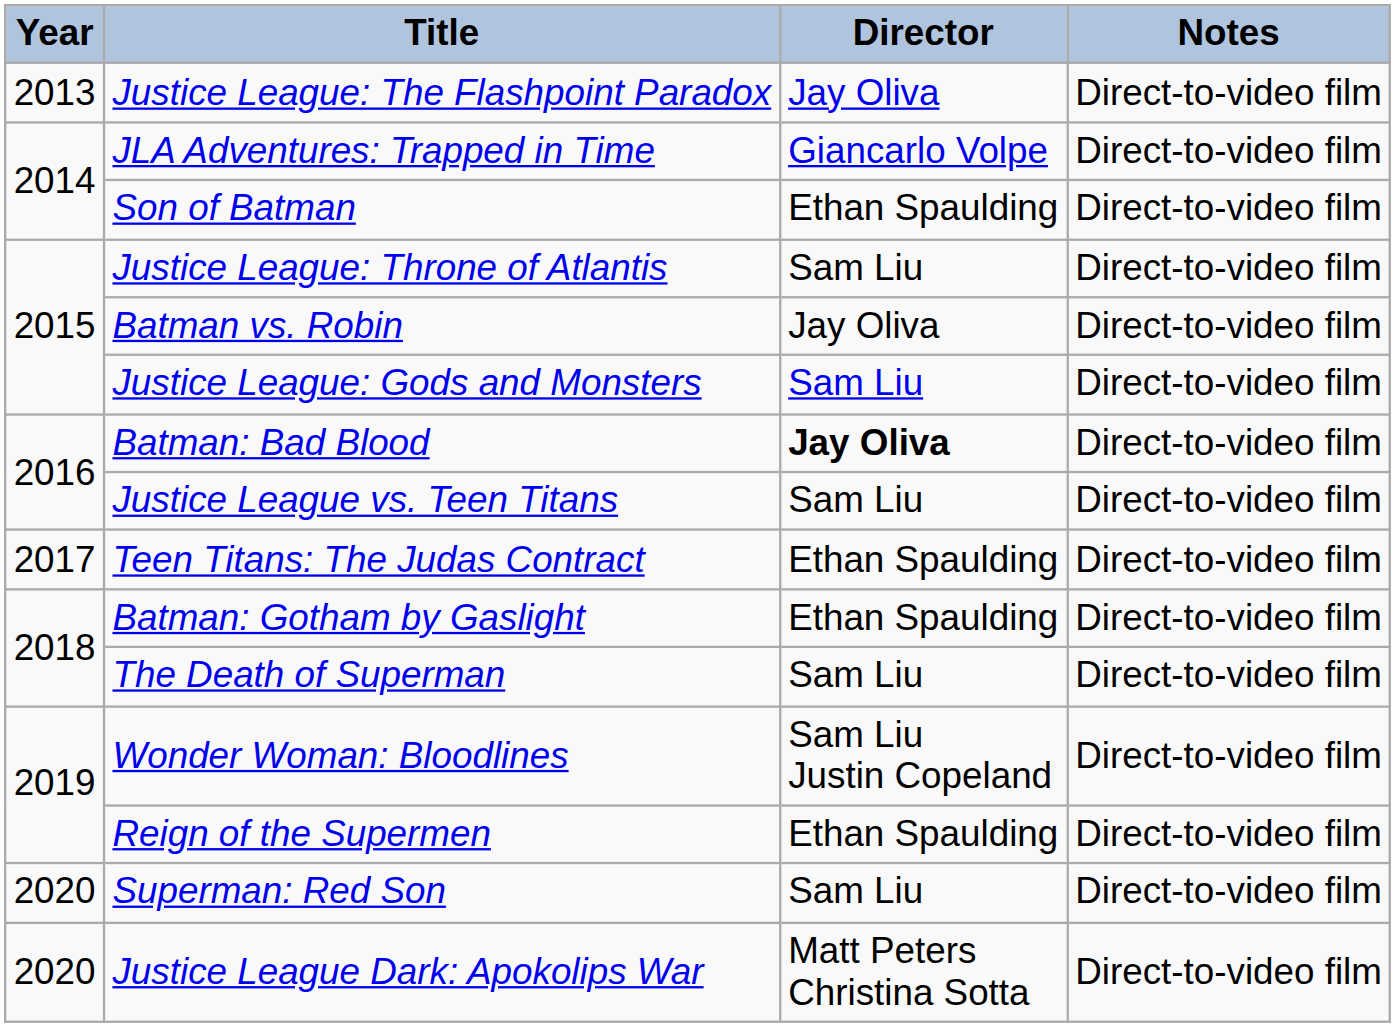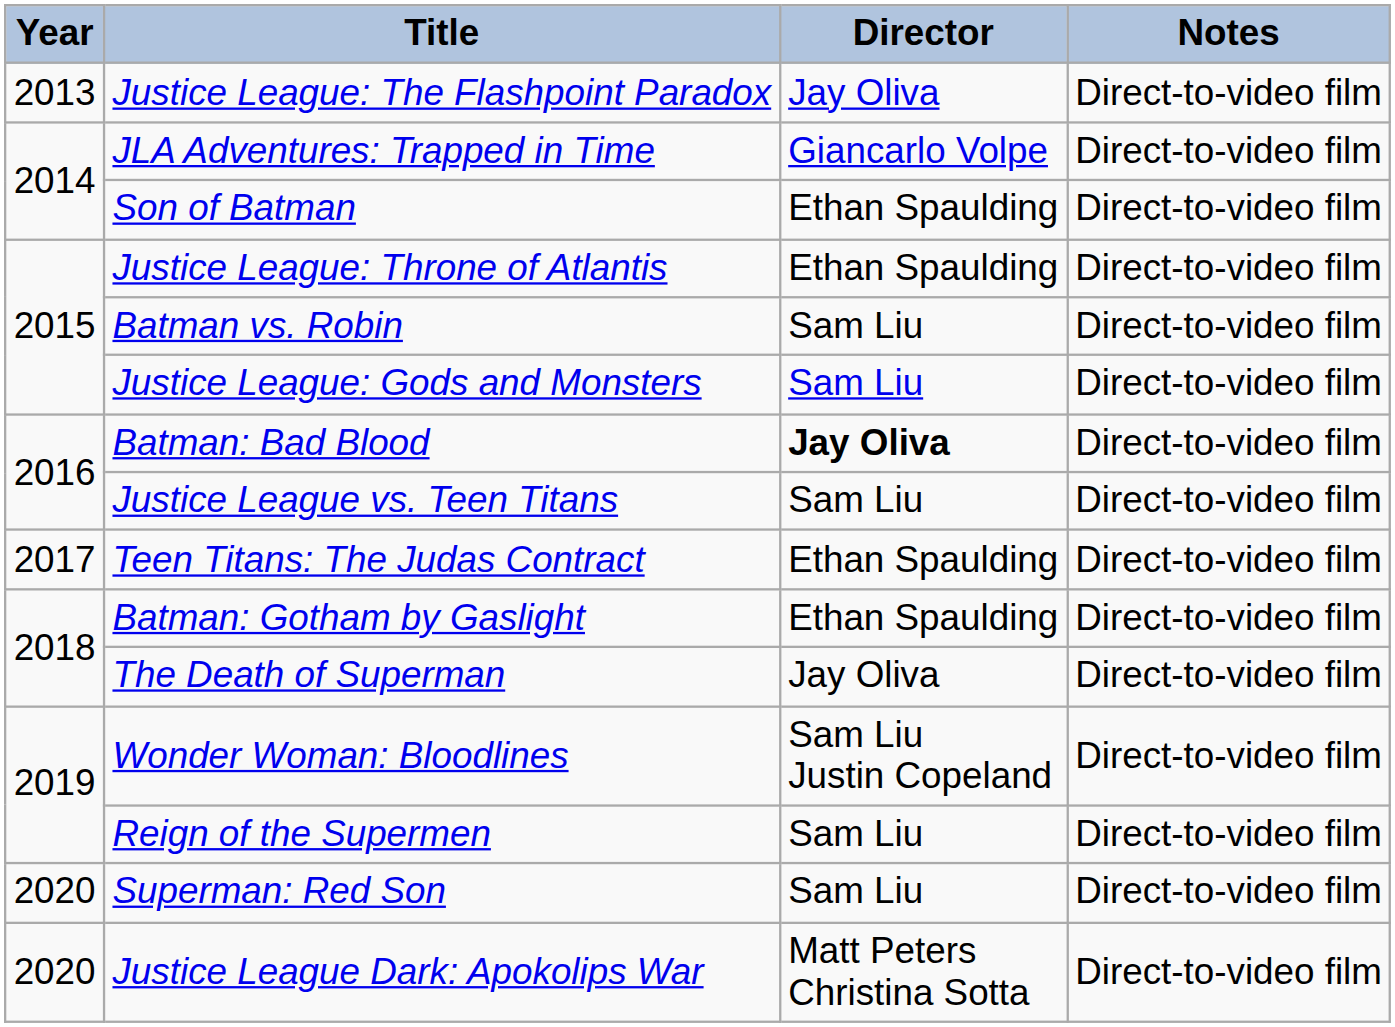 <table class="wikitable">
 <tr>
 <th style="background:#B0C4DE;">Year</th>
 <th style="background:#B0C4DE;">Title</th>
 <th style="background:#B0C4DE;">Director</th>
 <th style="background:#B0C4DE;">Notes</th>
 </tr>
 <tr>
 <td>2013</td>
 <td><em><a href='#'>Justice League: The Flashpoint Paradox</a></em></td>
 <td><a href='#'>Jay Oliva</a></td>
 <td>Direct-to-video film</td>
 </tr>
 <tr>
 <td rowspan="2">2014</td>
 <td><em><a href='#'>JLA Adventures: Trapped in Time</a></em></td>
 <td><a href='#'>Giancarlo Volpe</a></td>
 <td>Direct-to-video film</td>
 </tr>
 <tr>
 <td><em><a href='#'>Son of Batman</a></em></td>
 <td>Ethan Spaulding</td>
 <td>Direct-to-video film</td>
 </tr>
 <tr>
 <td rowspan="3">2015</td>
 <td><em><a href='#'>Justice League: Throne of Atlantis</a></em></td>
-<td>Sam Liu</td>
+<td>Ethan Spaulding</td>
 <td>Direct-to-video film</td>
 </tr>
 <tr>
 <td><em><a href='#'>Batman vs. Robin</a></em></td>
-<td>Jay Oliva</td>
+<td>Sam Liu</td>
 <td>Direct-to-video film</td>
 </tr>
 <tr>
 <td><em><a href='#'>Justice League: Gods and Monsters</a></em></td>
 <td><a href='#'>Sam Liu</a></td>
 <td>Direct-to-video film</td>
 </tr>
 <tr>
 <td rowspan="2">2016</td>
 <td><em><a href='#'>Batman: Bad Blood</a></em></td>
 <td><strong>Jay Oliva</strong></td>
 <td>Direct-to-video film</td>
 </tr>
 <tr>
 <td><em><a href='#'>Justice League vs. Teen Titans</a></em></td>
 <td>Sam Liu</td>
 <td>Direct-to-video film</td>
 </tr>
 <tr>
 <td>2017</td>
 <td><em><a href='#'>Teen Titans: The Judas Contract</a></em></td>
 <td>Ethan Spaulding</td>
 <td>Direct-to-video film</td>
 </tr>
 <tr>
 <td rowspan="2">2018</td>
 <td><em><a href='#'>Batman: Gotham by Gaslight</a></em></td>
 <td>Ethan Spaulding</td>
 <td>Direct-to-video film</td>
 </tr>
 <tr>
 <td><em><a href='#'>The Death of Superman</a></em></td>
-<td>Sam Liu</td>
+<td>Jay Oliva</td>
 <td>Direct-to-video film</td>
 </tr>
 <tr>
 <td rowspan="2">2019</td>
 <td><em><a href='#'>Wonder Woman: Bloodlines</a></em></td>
 <td>Sam Liu<br>Justin Copeland</td>
 <td>Direct-to-video film</td>
 </tr>
 <tr>
 <td><em><a href='#'>Reign of the Supermen</a></em></td>
-<td>Ethan Spaulding</td>
+<td>Sam Liu</td>
 <td>Direct-to-video film</td>
 </tr>
 <tr>
 <td rowspan="1">2020</td>
 <td><em><a href='#'>Superman: Red Son</a></em></td>
 <td>Sam Liu</td>
 <td>Direct-to-video film</td>
 </tr>
 <tr>
 <td rowspan="2">2020</td>
 <td><em><a href='#'>Justice League Dark: Apokolips War</a></em></td>
 <td>Matt Peters<br>Christina Sotta</td>
 <td>Direct-to-video film</td>
 </tr>
 </table>
